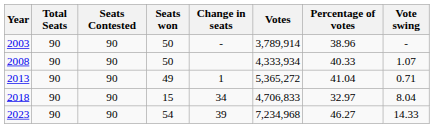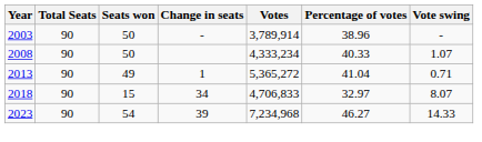 <table class="wikitable sortable" style="text-align:center">
 <tr>
 <th>Year</th>
 <th>Total Seats</th>
-<th>Seats Contested</th>
 <th>Seats won</th>
 <th>Change in seats</th>
 <th>Votes</th>
 <th>Percentage of votes</th>
 <th>Vote swing</th>
 </tr>
 <tr>
 <td><a href='#'>2003</a></td>
-<td>90</td>
 <td>90</td>
 <td>50</td>
 <td>-</td>
 <td>3,789,914</td>
 <td>38.96</td>
 <td>-</td>
 </tr>
 <tr>
 <td><a href='#'>2008</a></td>
 <td>90</td>
-<td>90</td>
 <td>50</td>
 <td></td>
-<td>4,333,934</td>
+<td>4,333,234</td>
 <td>40.33</td>
 <td>1.07</td>
 </tr>
 <tr>
 <td><a href='#'>2013</a></td>
-<td>90</td>
 <td>90</td>
 <td>49</td>
 <td>1</td>
 <td>5,365,272</td>
 <td>41.04</td>
 <td>0.71</td>
 </tr>
 <tr>
 <td><a href='#'>2018</a></td>
 <td>90</td>
-<td>90</td>
 <td>15</td>
 <td>34</td>
 <td>4,706,833</td>
 <td>32.97</td>
-<td>8.04</td>
+<td>8.07</td>
 </tr>
 <tr>
 <td><a href='#'>2023</a></td>
-<td>90</td>
 <td>90</td>
 <td>54</td>
 <td>39</td>
 <td>7,234,968</td>
 <td>46.27</td>
 <td>14.33</td>
 </tr>
 </table>
